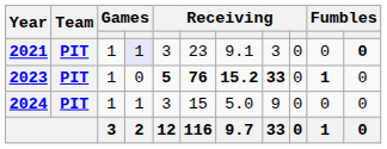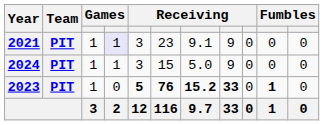 <table class="wikitable" style="text-align:center;">
 <tr>
 <th rowspan="2">Year</th>
 <th rowspan="2">Team</th>
 <th colspan="2">Games</th>
 <th colspan="5">Receiving</th>
 <th colspan="2">Fumbles</th>
 </tr>
 <tr>
 <th></th>
 <th></th>
 <th></th>
 <th></th>
 <th></th>
 <th></th>
 <th></th>
 <th></th>
 <th></th>
 </tr>
 <tr>
 <th><a href='#'>2021</a></th>
 <th><a href='#'>PIT</a></th>
 <td>1</td>
 <td style="background: lavender;">1</td>
 <td>3</td>
 <td>23</td>
 <td>9.1</td>
-<td>3</td>
+<td>9</td>
 <td>0</td>
 <td>0</td>
-<td><strong>0</strong></td>
-</tr>
-<tr>
-<th><a href='#'>2023</a></th>
-<th><a href='#'>PIT</a></th>
-<td>1</td>
-<td>0</td>
-<td><strong>5</strong></td>
-<td><strong>76</strong></td>
-<td><strong>15.2</strong></td>
-<td><strong>33</strong></td>
-<td>0</td>
-<td><strong>1</strong></td>
 <td>0</td>
 </tr>
 <tr>
 <th><a href='#'>2024</a></th>
 <th><a href='#'>PIT</a></th>
 <td>1</td>
 <td>1</td>
 <td>3</td>
 <td>15</td>
 <td>5.0</td>
 <td>9</td>
 <td>0</td>
 <td>0</td>
 <td>0</td>
 </tr>
 <tr>
+<th><a href='#'>2023</a></th>
+<th><a href='#'>PIT</a></th>
+<td>1</td>
+<td>0</td>
+<td><strong>5</strong></td>
+<td><strong>76</strong></td>
+<td><strong>15.2</strong></td>
+<td><strong>33</strong></td>
+<td>0</td>
+<td><strong>1</strong></td>
+<td>0</td>
+</tr>
+<tr>
 <th colspan="2"></th>
 <th>3</th>
 <th>2</th>
 <th>12</th>
 <th>116</th>
 <th>9.7</th>
 <th>33</th>
 <th>0</th>
 <th>1</th>
 <th>0</th>
 </tr>
 </table>
